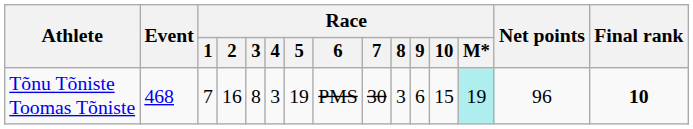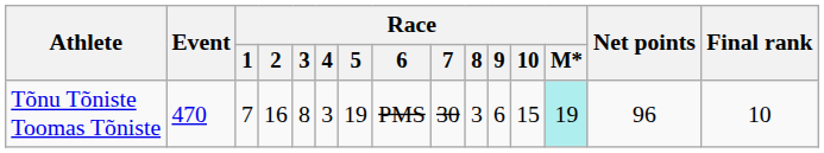 <table class="wikitable" style="font-size:90%">
 <tr>
 <th rowspan=2>Athlete</th>
 <th rowspan=2>Event</th>
 <th colspan=11>Race</th>
 <th rowspan=2>Net points</th>
 <th rowspan=2>Final rank</th>
 </tr>
 <tr style="font-size:95%">
 <th>1</th>
 <th>2</th>
 <th>3</th>
 <th>4</th>
 <th>5</th>
 <th>6</th>
 <th>7</th>
 <th>8</th>
 <th>9</th>
 <th>10</th>
 <th>M*</th>
 </tr>
 <tr align=center>
 <td align=left><a href='#'>Tõnu Tõniste</a><br><a href='#'>Toomas Tõniste</a></td>
-<td align=left><a href='#'>468</a></td>
+<td align=left><a href='#'>470</a></td>
 <td>7</td>
 <td>16</td>
 <td>8</td>
 <td>3</td>
 <td>19</td>
 <td><s>PMS</s></td>
 <td><s>30</s></td>
 <td>3</td>
 <td>6</td>
 <td>15</td>
 <td style="background: paleturquoise;">19</td>
 <td>96</td>
-<td><strong>10</strong></td>
+<td>10</td>
 </tr>
 </table>
